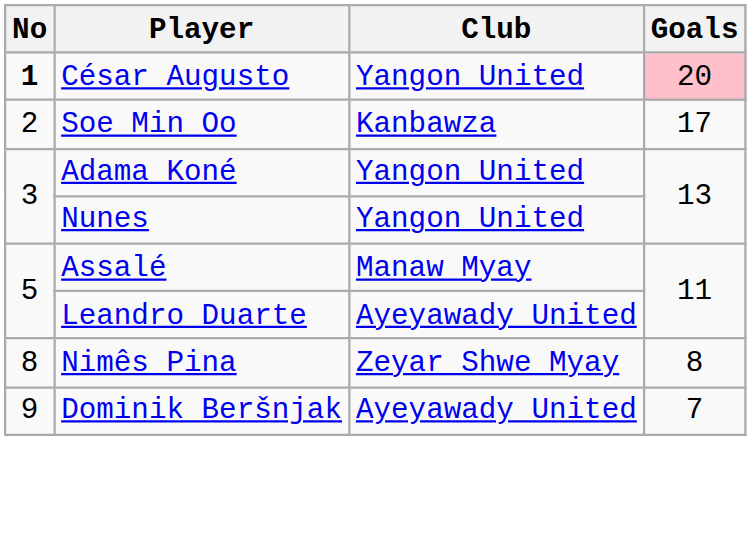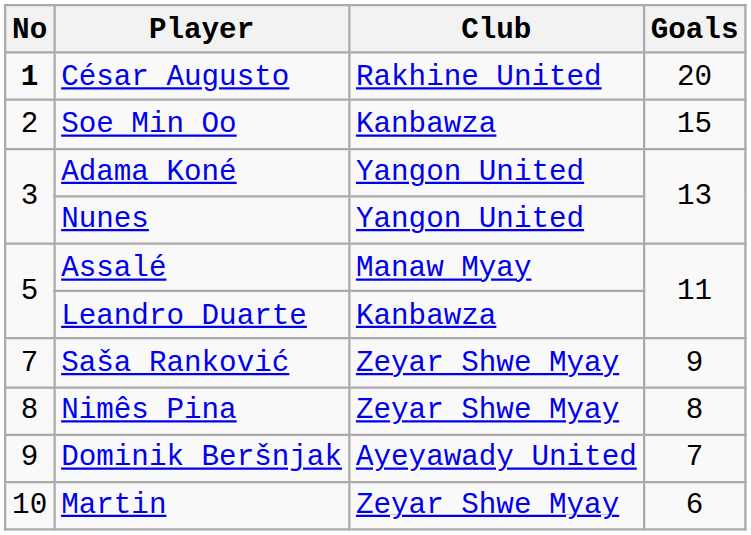 <table class="wikitable" style="text-align:center">
 <tr>
 <th>No</th>
 <th>Player</th>
 <th>Club</th>
 <th>Goals</th>
 </tr>
 <tr>
 <td rowspan="1"><strong>1</strong></td>
 <td align="left"> <a href='#'>César Augusto</a></td>
-<td align="left"><a href='#'>Yangon United</a></td>
-<td rowspan=1 style="background: pink;">20</td>
+<td align="left"><a href='#'>Rakhine United</a></td>
+<td rowspan=1>20</td>
 </tr>
 <tr>
 <td rowspan="1">2</td>
 <td align="left"> <a href='#'>Soe Min Oo</a></td>
 <td align="left"><a href='#'>Kanbawza</a></td>
-<td rowspan=1>17</td>
+<td rowspan=1>15</td>
 </tr>
 <tr>
 <td rowspan="2">3</td>
 <td align="left"> <a href='#'>Adama Koné</a></td>
 <td align="left"><a href='#'>Yangon United</a></td>
 <td rowspan=2>13</td>
 </tr>
 <tr>
 <td align="left"> <a href='#'>Nunes</a></td>
 <td align="left"><a href='#'>Yangon United</a></td>
 </tr>
 <tr>
 <td rowspan="2">5</td>
 <td align="left"> <a href='#'>Assalé</a></td>
 <td align="left"><a href='#'>Manaw Myay</a></td>
 <td rowspan=2>11</td>
 </tr>
 <tr>
 <td align="left"> <a href='#'>Leandro Duarte</a></td>
-<td align="left"><a href='#'>Ayeyawady United</a></td>
+<td align="left"><a href='#'>Kanbawza</a></td>
+</tr>
+<tr>
+<td rowspan="1">7</td>
+<td align="left"> <a href='#'>Saša Ranković</a></td>
+<td align="left"><a href='#'>Zeyar Shwe Myay</a></td>
+<td rowspan=1>9</td>
 </tr>
 <tr>
 <td rowspan="1">8</td>
 <td align="left"> <a href='#'>Nimês Pina</a></td>
 <td align="left"><a href='#'>Zeyar Shwe Myay</a></td>
 <td rowspan=1>8</td>
 </tr>
 <tr>
 <td rowspan="1">9</td>
 <td align="left"> <a href='#'>Dominik Beršnjak</a></td>
 <td align="left"><a href='#'>Ayeyawady United</a></td>
 <td rowspan=1>7</td>
 </tr>
+<tr>
+<td rowspan="1">10</td>
+<td align="left"><a href='#'>Martin</a></td>
+<td align="left"><a href='#'>Zeyar Shwe Myay</a></td>
+<td rowspan=1>6</td>
+</tr>
 </table>
